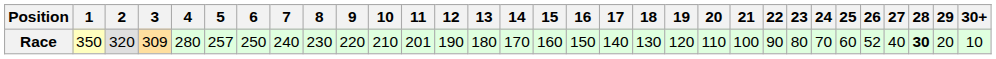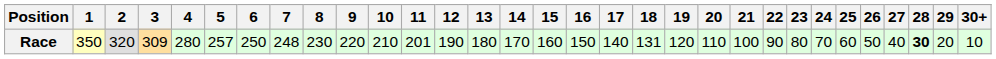 <table class="wikitable" style="font-size: 90%; text-align:center;">
 <tr>
 <th>Position</th>
 <th>1</th>
 <th>2</th>
 <th>3</th>
 <th>4</th>
 <th>5</th>
 <th>6</th>
 <th>7</th>
 <th>8</th>
 <th>9</th>
 <th>10</th>
 <th>11</th>
 <th>12</th>
 <th>13</th>
 <th>14</th>
 <th>15</th>
 <th>16</th>
 <th>17</th>
 <th>18</th>
 <th>19</th>
 <th>20</th>
 <th>21</th>
 <th>22</th>
 <th>23</th>
 <th>24</th>
 <th>25</th>
 <th>26</th>
 <th>27</th>
 <th>28</th>
 <th>29</th>
 <th>30+</th>
 </tr>
 <tr>
 <th>Race</th>
 <td style="background:#ffffbf;">350</td>
 <td style="background:#dfdfdf;">320</td>
 <td style="background:#ffdf9f;">309</td>
 <td style="background:#dfffdf;">280</td>
 <td style="background:#dfffdf;">257</td>
 <td style="background:#dfffdf;">250</td>
-<td style="background:#dfffdf;">240</td>
+<td style="background:#dfffdf;">248</td>
 <td style="background:#dfffdf;">230</td>
 <td style="background:#dfffdf;">220</td>
 <td style="background:#dfffdf;">210</td>
 <td style="background:#dfffdf;">201</td>
 <td style="background:#dfffdf;">190</td>
 <td style="background:#dfffdf;">180</td>
 <td style="background:#dfffdf;">170</td>
 <td style="background:#dfffdf;">160</td>
 <td style="background:#dfffdf;">150</td>
 <td style="background:#dfffdf;">140</td>
-<td style="background:#dfffdf;">130</td>
+<td style="background:#dfffdf;">131</td>
 <td style="background:#dfffdf;">120</td>
 <td style="background:#dfffdf;">110</td>
 <td style="background:#dfffdf;">100</td>
 <td style="background:#dfffdf;">90</td>
 <td style="background:#dfffdf;">80</td>
 <td style="background:#dfffdf;">70</td>
 <td style="background:#dfffdf;">60</td>
-<td style="background:#dfffdf;">52</td>
+<td style="background:#dfffdf;">50</td>
 <td style="background:#dfffdf;">40</td>
 <td style="background:#dfffdf;"><strong>30</strong></td>
 <td style="background:#dfffdf;">20</td>
 <td style="background:#dfffdf;">10</td>
 </tr>
 </table>
